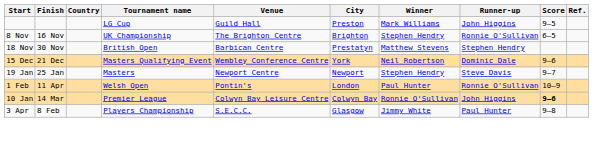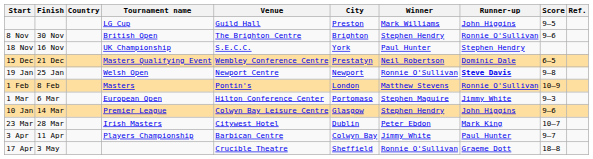 <table class="wikitable sortable" style="font-size: 85%">
 <tr>
 <th>Start</th>
 <th>Finish</th>
 <th>Country</th>
 <th>Tournament name</th>
 <th>Venue</th>
 <th>City</th>
 <th>Winner</th>
 <th>Runner-up</th>
 <th>Score</th>
 <th>Ref.</th>
 </tr>
 <tr>
 <td></td>
 <td></td>
 <td></td>
 <td><a href='#'>LG Cup</a></td>
 <td><a href='#'>Guild Hall</a></td>
 <td><a href='#'>Preston</a></td>
 <td> <a href='#'>Mark Williams</a></td>
 <td> <a href='#'>John Higgins</a></td>
 <td>9–5</td>
 <td></td>
 </tr>
 <tr>
 <td>8 Nov</td>
-<td>16 Nov</td>
+<td>30 Nov</td>
 <td></td>
-<td><a href='#'>UK Championship</a></td>
+<td><a href='#'>British Open</a></td>
 <td><a href='#'>The Brighton Centre</a></td>
 <td><a href='#'>Brighton</a></td>
 <td> <a href='#'>Stephen Hendry</a></td>
 <td> <a href='#'>Ronnie O'Sullivan</a></td>
-<td>6–5</td>
+<td>9–6</td>
 <td></td>
 </tr>
 <tr>
 <td>18 Nov</td>
-<td>30 Nov</td>
+<td>16 Nov</td>
 <td></td>
-<td><a href='#'>British Open</a></td>
-<td><a href='#'>Barbican Centre</a></td>
-<td><a href='#'>Prestatyn</a></td>
-<td> <a href='#'>Matthew Stevens</a></td>
+<td><a href='#'>UK Championship</a></td>
+<td><a href='#'>S.E.C.C.</a></td>
+<td><a href='#'>York</a></td>
+<td> <a href='#'>Paul Hunter</a></td>
 <td> <a href='#'>Stephen Hendry</a></td>
 <td></td>
 <td></td>
 </tr>
 <tr bgcolor="#ffdf9f">
 <td>15 Dec</td>
 <td>21 Dec</td>
 <td></td>
 <td><a href='#'>Masters Qualifying Event</a></td>
 <td><a href='#'>Wembley Conference Centre</a></td>
-<td><a href='#'>York</a></td>
+<td><a href='#'>Prestatyn</a></td>
 <td> <a href='#'>Neil Robertson</a></td>
 <td> <a href='#'>Dominic Dale</a></td>
-<td>9–6</td>
+<td>6–5</td>
 <td></td>
 </tr>
 <tr>
 <td>19 Jan</td>
 <td>25 Jan</td>
 <td></td>
-<td><a href='#'>Masters</a></td>
+<td><a href='#'>Welsh Open</a></td>
 <td><a href='#'>Newport Centre</a></td>
 <td><a href='#'>Newport</a></td>
-<td> <a href='#'>Stephen Hendry</a></td>
-<td> <a href='#'>Steve Davis</a></td>
-<td>9–7</td>
+<td> <a href='#'>Ronnie O'Sullivan</a></td>
+<td><strong> <a href='#'>Steve Davis</a></strong></td>
+<td>9–8</td>
 <td></td>
 </tr>
 <tr bgcolor="#ffdf9f">
 <td>1 Feb</td>
-<td>11 Apr</td>
+<td>8 Feb</td>
 <td></td>
-<td><a href='#'>Welsh Open</a></td>
+<td><a href='#'>Masters</a></td>
 <td><a href='#'>Pontin's</a></td>
 <td><a href='#'>London</a></td>
-<td> <a href='#'>Paul Hunter</a></td>
+<td> <a href='#'>Matthew Stevens</a></td>
 <td> <a href='#'>Ronnie O'Sullivan</a></td>
 <td>10–9</td>
+<td></td>
+</tr>
+<tr>
+<td>1 Mar</td>
+<td>6 Mar</td>
+<td></td>
+<td><a href='#'>European Open</a></td>
+<td><a href='#'>Hilton Conference Center</a></td>
+<td><a href='#'>Portomaso</a></td>
+<td> <a href='#'>Stephen Maguire</a></td>
+<td> <a href='#'>Jimmy White</a></td>
+<td>9–3</td>
 <td></td>
 </tr>
 <tr bgcolor="#ffdf9f">
 <td>10 Jan</td>
 <td>14 Mar</td>
 <td></td>
 <td><a href='#'>Premier League</a></td>
 <td><a href='#'>Colwyn Bay Leisure Centre</a></td>
-<td><a href='#'>Colwyn Bay</a></td>
-<td> <a href='#'>Ronnie O'Sullivan</a></td>
+<td><a href='#'>Glasgow</a></td>
+<td> <a href='#'>Stephen Hendry</a></td>
 <td> <a href='#'>John Higgins</a></td>
-<td><strong>9–6</strong></td>
+<td>9–6</td>
+<td></td>
+</tr>
+<tr>
+<td>23 Mar</td>
+<td>28 Mar</td>
+<td></td>
+<td><a href='#'>Irish Masters</a></td>
+<td><a href='#'>Citywest Hotel</a></td>
+<td><a href='#'>Dublin</a></td>
+<td> <a href='#'>Peter Ebdon</a></td>
+<td> <a href='#'>Mark King</a></td>
+<td>10–7</td>
 <td></td>
 </tr>
 <tr>
 <td>3 Apr</td>
-<td>8 Feb</td>
+<td>11 Apr</td>
 <td></td>
 <td><a href='#'>Players Championship</a></td>
-<td><a href='#'>S.E.C.C.</a></td>
-<td><a href='#'>Glasgow</a></td>
+<td><a href='#'>Barbican Centre</a></td>
+<td><a href='#'>Colwyn Bay</a></td>
 <td> <a href='#'>Jimmy White</a></td>
 <td> <a href='#'>Paul Hunter</a></td>
-<td>9–8</td>
+<td>9–7</td>
+<td></td>
+</tr>
+<tr>
+<td>17 Apr</td>
+<td>3 May</td>
+<td></td>
+<td></td>
+<td><a href='#'>Crucible Theatre</a></td>
+<td><a href='#'>Sheffield</a></td>
+<td> <a href='#'>Ronnie O'Sullivan</a></td>
+<td> <a href='#'>Graeme Dott</a></td>
+<td>18–8</td>
 <td></td>
 </tr>
 </table>
